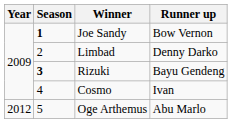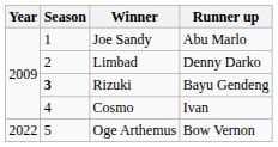 <table class="wikitable">
 <tr>
 <th>Year</th>
 <th>Season</th>
 <th>Winner</th>
 <th>Runner up</th>
 </tr>
 <tr>
 <td rowspan=4>2009</td>
-<td><strong>1</strong></td>
+<td>1</td>
 <td>Joe Sandy</td>
-<td>Bow Vernon</td>
+<td>Abu Marlo</td>
 </tr>
 <tr>
 <td>2</td>
 <td>Limbad</td>
 <td>Denny Darko</td>
 </tr>
 <tr>
 <td><strong>3</strong></td>
 <td>Rizuki</td>
 <td>Bayu Gendeng</td>
 </tr>
 <tr>
 <td>4</td>
 <td>Cosmo</td>
 <td>Ivan</td>
 </tr>
 <tr>
-<td>2012</td>
+<td>2022</td>
 <td>5</td>
 <td>Oge Arthemus</td>
-<td>Abu Marlo</td>
+<td>Bow Vernon</td>
 </tr>
 </table>
